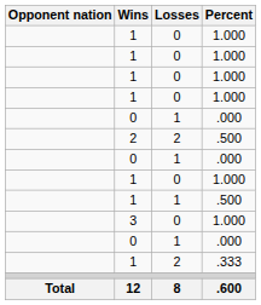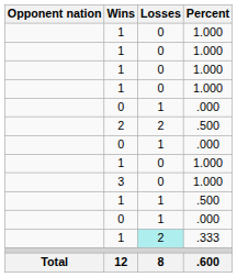 <table class=wikitable>
 <tr>
 <th>Opponent nation</th>
 <th>Wins</th>
 <th>Losses</th>
 <th>Percent</th>
 </tr>
 <tr align=center>
 <td align=left></td>
 <td>1</td>
 <td>0</td>
 <td>1.000</td>
 </tr>
 <tr align=center>
 <td align=left></td>
 <td>1</td>
 <td>0</td>
 <td>1.000</td>
 </tr>
 <tr align=center>
 <td align=left></td>
 <td>1</td>
 <td>0</td>
 <td>1.000</td>
 </tr>
 <tr align=center>
 <td align=left></td>
 <td>1</td>
 <td>0</td>
 <td>1.000</td>
 </tr>
 <tr align=center>
 <td align=left></td>
 <td>0</td>
 <td>1</td>
 <td>.000</td>
 </tr>
 <tr align=center>
 <td align=left></td>
 <td>2</td>
 <td>2</td>
 <td>.500</td>
 </tr>
 <tr align=center>
 <td align=left></td>
 <td>0</td>
 <td>1</td>
 <td>.000</td>
 </tr>
 <tr align=center>
 <td align=left></td>
 <td>1</td>
 <td>0</td>
 <td>1.000</td>
 </tr>
 <tr align=center>
 <td align=left></td>
+<td>3</td>
+<td>0</td>
+<td>1.000</td>
+</tr>
+<tr align=center>
+<td align=left></td>
 <td>1</td>
 <td>1</td>
 <td>.500</td>
-</tr>
-<tr align=center>
-<td align=left></td>
-<td>3</td>
-<td>0</td>
-<td>1.000</td>
 </tr>
 <tr align=center>
 <td align=left></td>
 <td>0</td>
 <td>1</td>
 <td>.000</td>
 </tr>
 <tr align=center>
 <td align=left></td>
 <td>1</td>
-<td>2</td>
+<td style="background: paleturquoise;">2</td>
 <td>.333</td>
 </tr>
 <tr>
 <td colspan=4 bgcolor=lightgray></td>
 </tr>
 <tr>
 <th>Total</th>
 <th>12</th>
 <th>8</th>
 <th>.600</th>
 </tr>
 </table>
